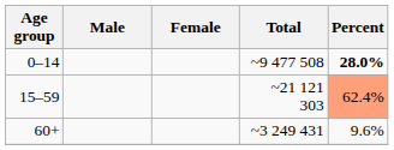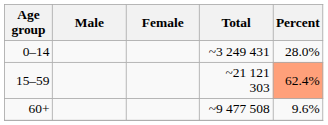 <table class="wikitable">
 <tr>
 <th width="50">Age group</th>
 <th width="80pt">Male</th>
 <th width="80">Female</th>
 <th width="80">Total</th>
 <th width="50">Percent</th>
 </tr>
 <tr>
 <td align="right">0–14</td>
 <td align="right"></td>
 <td align="right"></td>
-<td align="right">~9 477 508</td>
-<td align="right"><strong>28.0%</strong></td>
+<td align="right">~3 249 431</td>
+<td align="right">28.0%</td>
 </tr>
 <tr>
 <td align="right">15–59</td>
 <td align="right"></td>
 <td align="right"></td>
 <td align="right">~21 121 303</td>
 <td align="right" style="background: lightsalmon;">62.4%</td>
 </tr>
 <tr>
 <td align="right">60+</td>
 <td align="right"></td>
 <td align="right"></td>
-<td align="right">~3 249 431</td>
+<td align="right">~9 477 508</td>
 <td align="right">9.6%</td>
 </tr>
 <tr>
 </tr>
 </table>
